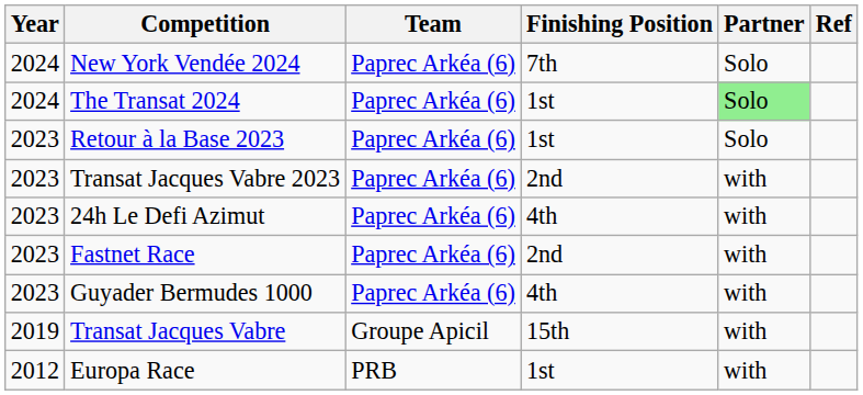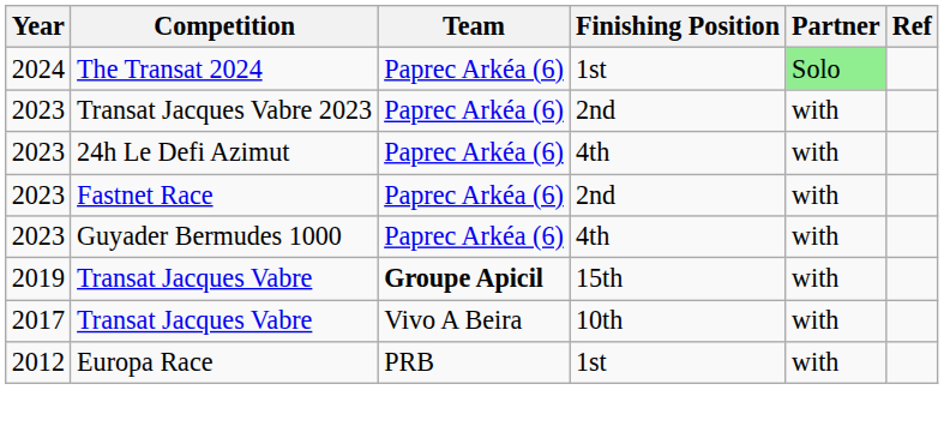 <table class="wikitable">
 <tr>
 <th>Year</th>
 <th>Competition</th>
 <th>Team</th>
 <th>Finishing Position</th>
 <th>Partner</th>
 <th>Ref</th>
 </tr>
 <tr>
 <td>2024</td>
-<td><a href='#'>New York Vendée 2024</a></td>
-<td><a href='#'>Paprec Arkéa (6)</a></td>
-<td>7th</td>
-<td>Solo</td>
-<td></td>
-</tr>
-<tr>
-<td>2024</td>
 <td><a href='#'>The Transat 2024</a></td>
 <td><a href='#'>Paprec Arkéa (6)</a></td>
 <td>1st</td>
 <td style="background: lightgreen;">Solo</td>
-<td></td>
-</tr>
-<tr>
-<td>2023</td>
-<td><a href='#'>Retour à la Base 2023</a></td>
-<td><a href='#'>Paprec Arkéa (6)</a></td>
-<td>1st</td>
-<td>Solo</td>
 <td></td>
 </tr>
 <tr>
 <td>2023</td>
 <td>Transat Jacques Vabre 2023</td>
 <td><a href='#'>Paprec Arkéa (6)</a></td>
 <td>2nd</td>
 <td>with </td>
 <td></td>
 </tr>
 <tr>
 <td>2023</td>
 <td>24h Le Defi Azimut</td>
 <td><a href='#'>Paprec Arkéa (6)</a></td>
 <td>4th</td>
 <td>with </td>
 <td></td>
 </tr>
 <tr>
 <td>2023</td>
 <td><a href='#'>Fastnet Race</a></td>
 <td><a href='#'>Paprec Arkéa (6)</a></td>
 <td>2nd</td>
 <td>with </td>
 <td></td>
 </tr>
 <tr>
 <td>2023</td>
 <td>Guyader Bermudes 1000</td>
 <td><a href='#'>Paprec Arkéa (6)</a></td>
 <td>4th</td>
 <td>with </td>
 <td></td>
 </tr>
 <tr>
 <td>2019</td>
 <td><a href='#'>Transat Jacques Vabre</a></td>
-<td>Groupe Apicil</td>
+<td><strong>Groupe Apicil</strong></td>
 <td>15th</td>
+<td>with </td>
+<td></td>
+</tr>
+<tr>
+<td>2017</td>
+<td><a href='#'>Transat Jacques Vabre</a></td>
+<td>Vivo A Beira</td>
+<td>10th</td>
 <td>with </td>
 <td></td>
 </tr>
 <tr>
 <td>2012</td>
 <td>Europa Race</td>
 <td>PRB</td>
 <td>1st</td>
 <td>with </td>
 <td></td>
 </tr>
 </table>
